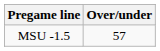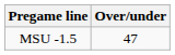 <table class="wikitable">
 <tr align="center">
 <th style=>Pregame line</th>
 <th style=>Over/under</th>
 </tr>
 <tr align="center">
 <td>MSU -1.5</td>
-<td>57</td>
+<td>47</td>
 </tr>
 </table>
